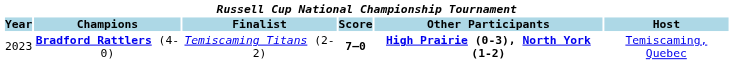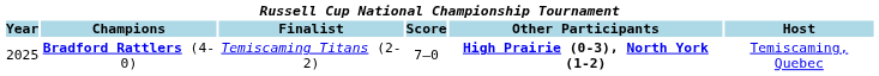 <table cellpadding="0" width="750px" style="font-size: 90%; text-align:center">
 <tr>
 <td colspan=6><strong><em>Russell Cup National Championship Tournament</em></strong></td>
 </tr>
 <tr bgcolor="#ADD8E6">
 <th style= width="33">Year</th>
 <th style= width="115">Champions</th>
 <th style= width="115">Finalist</th>
 <th style= width="20">Score</th>
 <th style= width="215">Other Participants</th>
 <th style= width="35">Host</th>
 </tr>
 <tr>
-<td>2023</td>
+<td>2025</td>
 <td><strong><a href='#'>Bradford Rattlers</a></strong> (4-0)</td>
 <td><em><a href='#'>Temiscaming Titans</a></em> (2-2)</td>
-<td><strong>7–0</strong></td>
+<td>7–0</td>
 <td><strong><a href='#'>High Prairie</a> (0-3), <a href='#'>North York</a> (1-2)</strong></td>
 <td><a href='#'>Temiscaming, Quebec</a></td>
 </tr>
 </table>
